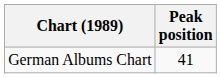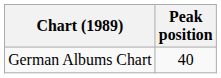 <table class="wikitable sortable">
 <tr>
 <th>Chart (1989)</th>
 <th>Peak<br>position</th>
 </tr>
 <tr>
 <td align="left">German Albums Chart</td>
-<td style="text-align:center;">41</td>
+<td style="text-align:center;">40</td>
 </tr>
 </table>
